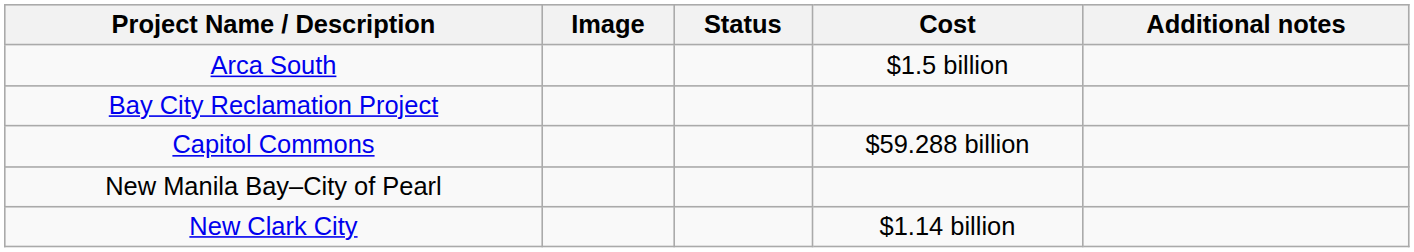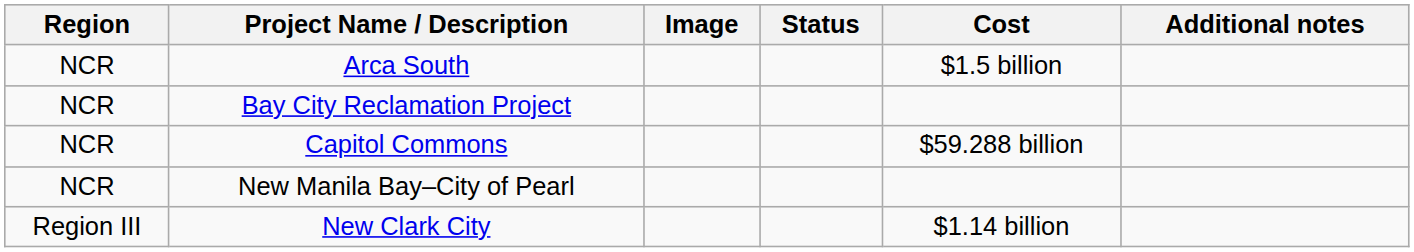 <table class="wikitable plainrowheaders" style="text-align:center; width:100%;">
 <tr>
+<th>Region</th>
 <th>Project Name / Description</th>
 <th>Image</th>
 <th>Status</th>
 <th>Cost</th>
 <th>Additional notes</th>
 </tr>
 <tr>
+<td>NCR</td>
 <td><a href='#'>Arca South</a></td>
 <td></td>
 <td></td>
 <td>$1.5 billion</td>
 <td></td>
 </tr>
 <tr>
+<td>NCR</td>
 <td><a href='#'>Bay City Reclamation Project</a></td>
 <td></td>
 <td></td>
 <td></td>
 <td></td>
 </tr>
 <tr>
+<td>NCR</td>
 <td><a href='#'>Capitol Commons</a></td>
 <td></td>
 <td></td>
 <td>$59.288 billion</td>
 <td></td>
 </tr>
 <tr>
+<td>NCR</td>
 <td>New Manila Bay–City of Pearl</td>
 <td></td>
 <td></td>
 <td></td>
 <td></td>
 </tr>
 <tr>
+<td>Region III</td>
 <td><a href='#'>New Clark City</a></td>
 <td></td>
 <td></td>
 <td>$1.14 billion</td>
 <td></td>
 </tr>
 </table>
